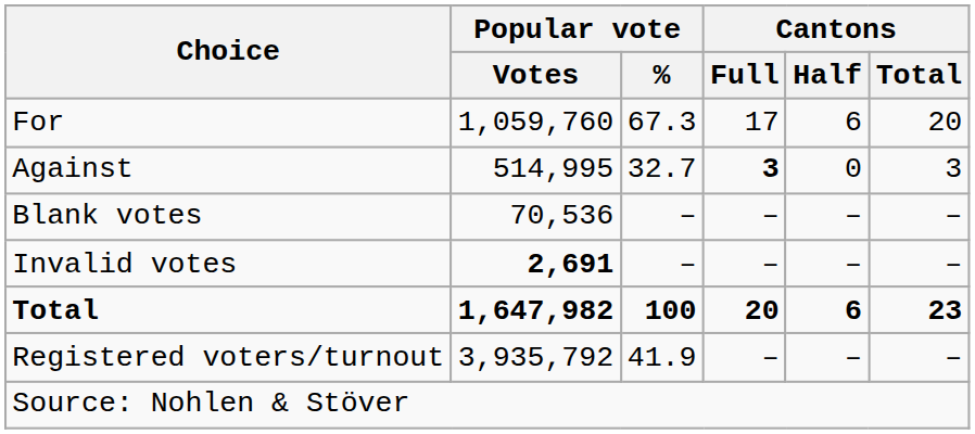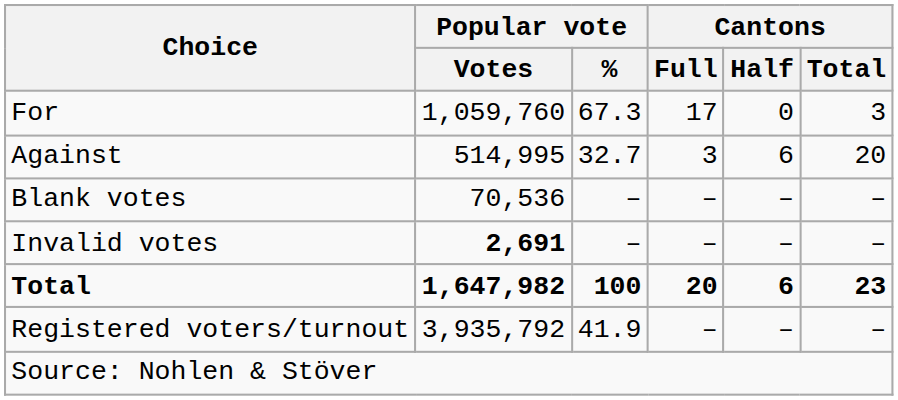 <table class=wikitable style=text-align:right>
 <tr>
 <th rowspan=2>Choice</th>
 <th colspan=2>Popular vote</th>
 <th colspan=3>Cantons</th>
 </tr>
 <tr>
 <th>Votes</th>
 <th>%</th>
 <th>Full</th>
 <th>Half</th>
 <th>Total</th>
 </tr>
 <tr>
 <td align=left>For</td>
 <td>1,059,760</td>
 <td>67.3</td>
 <td>17</td>
-<td>6</td>
-<td>20</td>
+<td>0</td>
+<td>3</td>
 </tr>
 <tr>
 <td align=left>Against</td>
 <td>514,995</td>
 <td>32.7</td>
-<td><strong>3</strong></td>
-<td>0</td>
 <td>3</td>
+<td>6</td>
+<td>20</td>
 </tr>
 <tr>
 <td align=left>Blank votes</td>
 <td>70,536</td>
 <td>–</td>
 <td>–</td>
 <td>–</td>
 <td>–</td>
 </tr>
 <tr>
 <td align=left>Invalid votes</td>
 <td><strong>2,691</strong></td>
 <td>–</td>
 <td>–</td>
 <td>–</td>
 <td>–</td>
 </tr>
 <tr>
 <td align=left><strong>Total</strong></td>
 <td><strong>1,647,982</strong></td>
 <td><strong>100</strong></td>
 <td><strong>20</strong></td>
 <td><strong>6</strong></td>
 <td><strong>23</strong></td>
 </tr>
 <tr>
 <td align=left>Registered voters/turnout</td>
 <td>3,935,792</td>
 <td>41.9</td>
 <td>–</td>
 <td>–</td>
 <td>–</td>
 </tr>
 <tr>
 <td align=left colspan=6>Source: Nohlen & Stöver</td>
 </tr>
 </table>
